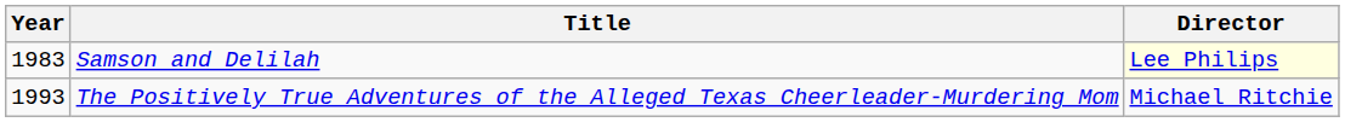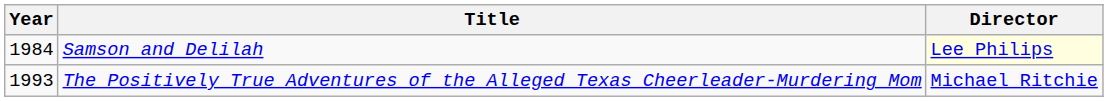 <table class="wikitable">
 <tr>
 <th>Year</th>
 <th>Title</th>
 <th>Director</th>
 </tr>
 <tr>
-<td>1983</td>
+<td>1984</td>
 <td><em><a href='#'>Samson and Delilah</a></em></td>
 <td style="background: lightyellow;"><a href='#'>Lee Philips</a></td>
 </tr>
 <tr>
 <td>1993</td>
 <td><em><a href='#'>The Positively True Adventures of the Alleged Texas Cheerleader-Murdering Mom</a></em></td>
 <td><a href='#'>Michael Ritchie</a></td>
 </tr>
 </table>
